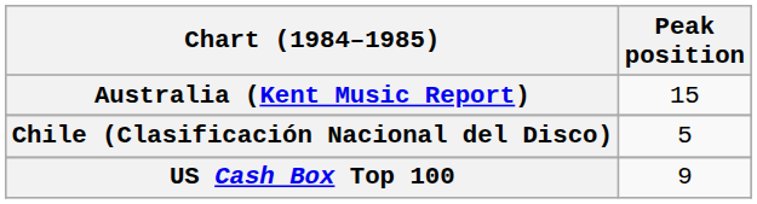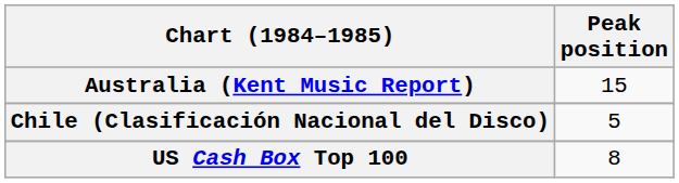 <table class="wikitable sortable plainrowheaders" style="text-align:center">
 <tr>
 <th scope="col">Chart (1984–1985)</th>
 <th scope="col">Peak<br>position</th>
 </tr>
 <tr>
 <th scope="row">Australia (<a href='#'>Kent Music Report</a>)</th>
 <td>15</td>
 </tr>
 <tr>
 </tr>
 <tr>
 </tr>
 <tr>
 </tr>
 <tr>
 <th scope="row">Chile (Clasificación Nacional del Disco)</th>
 <td>5</td>
 </tr>
 <tr>
 </tr>
 <tr>
 </tr>
 <tr>
 </tr>
 <tr>
 </tr>
 <tr>
 </tr>
 <tr>
 </tr>
 <tr>
 </tr>
 <tr>
 <th scope="row">US <a href='#'><em>Cash Box</em></a> Top 100</th>
-<td>9</td>
+<td>8</td>
 </tr>
 </table>
